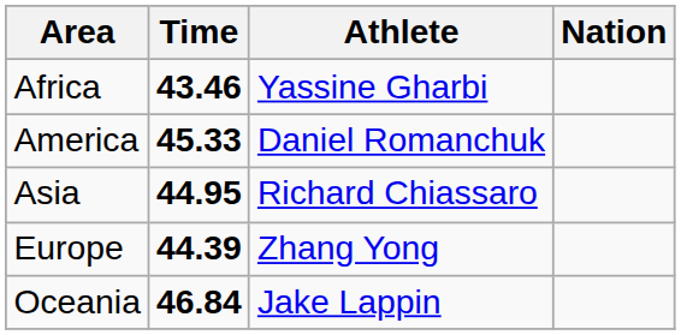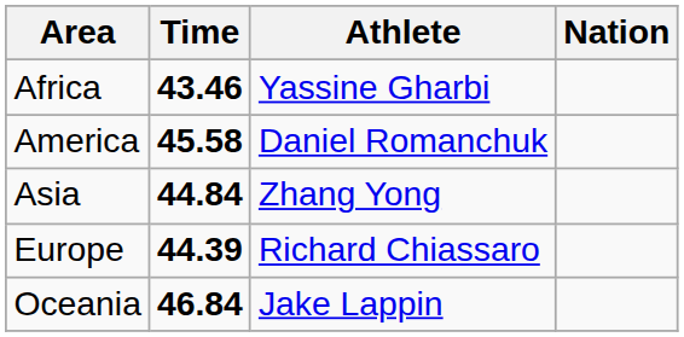 <table class="wikitable">
 <tr>
 <th>Area</th>
 <th>Time</th>
 <th>Athlete</th>
 <th>Nation</th>
 </tr>
 <tr>
 <td>Africa</td>
 <td><strong>43.46</strong> </td>
 <td><a href='#'>Yassine Gharbi</a></td>
 <td></td>
 </tr>
 <tr>
 <td>America</td>
-<td><strong>45.33</strong></td>
+<td><strong>45.58</strong></td>
 <td><a href='#'>Daniel Romanchuk</a></td>
 <td></td>
 </tr>
 <tr>
 <td>Asia</td>
-<td><strong>44.95</strong></td>
-<td><a href='#'>Richard Chiassaro</a></td>
+<td><strong>44.84</strong></td>
+<td><a href='#'>Zhang Yong</a></td>
 <td></td>
 </tr>
 <tr>
 <td>Europe</td>
 <td><strong>44.39</strong></td>
-<td><a href='#'>Zhang Yong</a></td>
+<td><a href='#'>Richard Chiassaro</a></td>
 <td></td>
 </tr>
 <tr>
 <td>Oceania</td>
 <td><strong>46.84</strong></td>
 <td><a href='#'>Jake Lappin</a></td>
 <td></td>
 </tr>
 </table>
